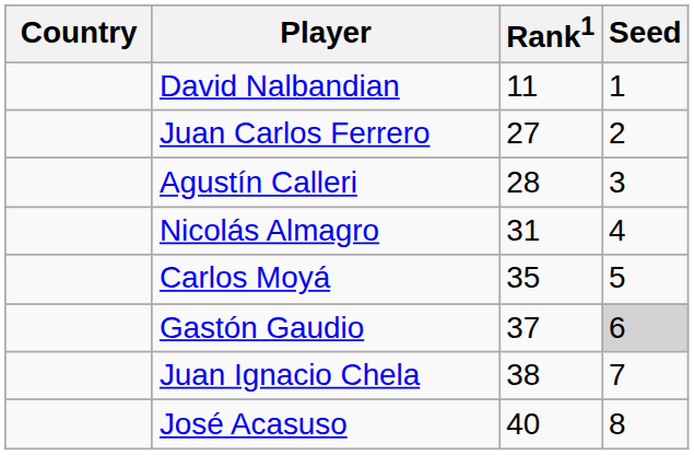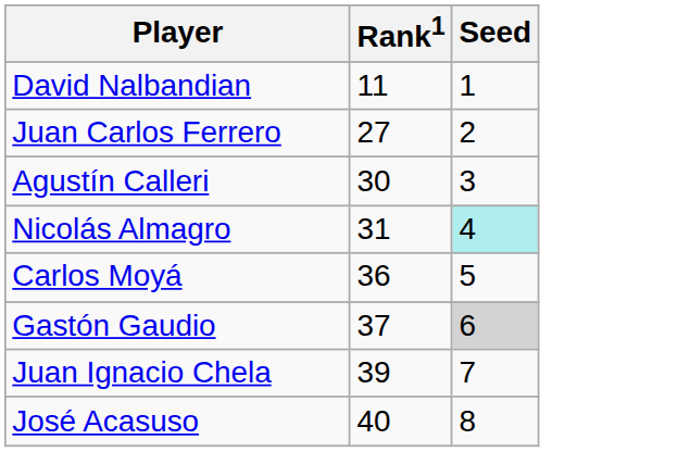 <table class="sortable wikitable">
 <tr>
-<th width="70">Country</th>
 <th width="175">Player</th>
 <th>Rank<sup>1</sup></th>
 <th>Seed</th>
 </tr>
 <tr>
-<td></td>
 <td><a href='#'>David Nalbandian</a></td>
 <td>11</td>
 <td>1</td>
 </tr>
 <tr>
-<td></td>
 <td><a href='#'>Juan Carlos Ferrero</a></td>
 <td>27</td>
 <td>2</td>
 </tr>
 <tr>
-<td></td>
 <td><a href='#'>Agustín Calleri</a></td>
-<td>28</td>
+<td>30</td>
 <td>3</td>
 </tr>
 <tr>
-<td></td>
 <td><a href='#'>Nicolás Almagro</a></td>
 <td>31</td>
-<td>4</td>
+<td style="background: paleturquoise;">4</td>
 </tr>
 <tr>
-<td></td>
 <td><a href='#'>Carlos Moyá</a></td>
-<td>35</td>
+<td>36</td>
 <td>5</td>
 </tr>
 <tr>
-<td></td>
 <td><a href='#'>Gastón Gaudio</a></td>
 <td>37</td>
 <td style="background: lightgrey;">6</td>
 </tr>
 <tr>
-<td></td>
 <td><a href='#'>Juan Ignacio Chela</a></td>
-<td>38</td>
+<td>39</td>
 <td>7</td>
 </tr>
 <tr>
-<td></td>
 <td><a href='#'>José Acasuso</a></td>
 <td>40</td>
 <td>8</td>
 </tr>
 </table>
